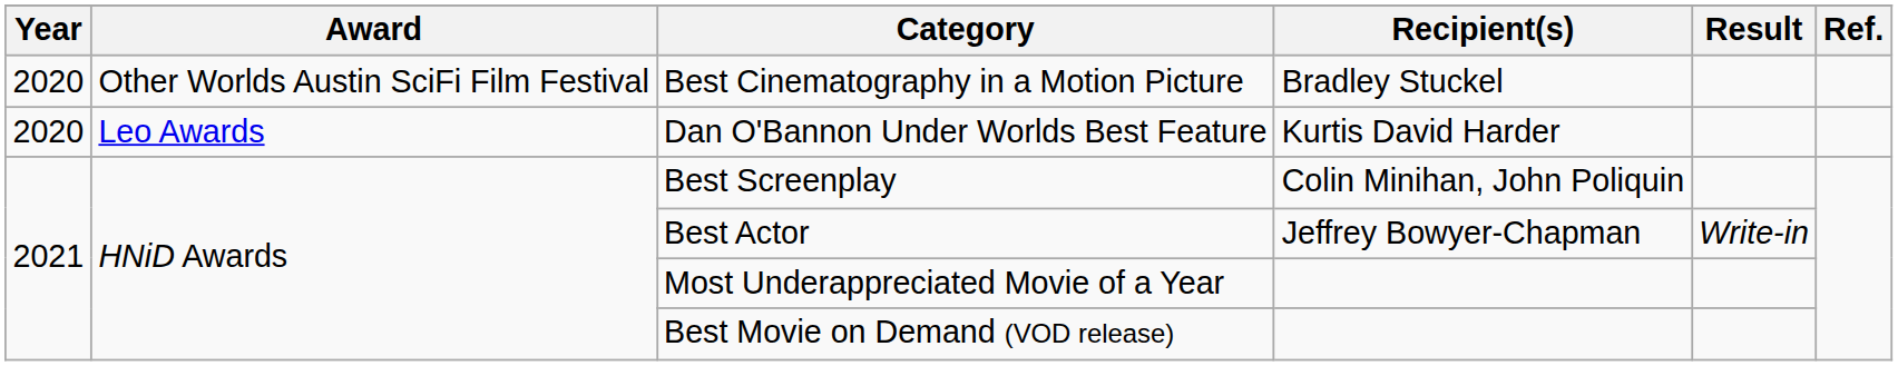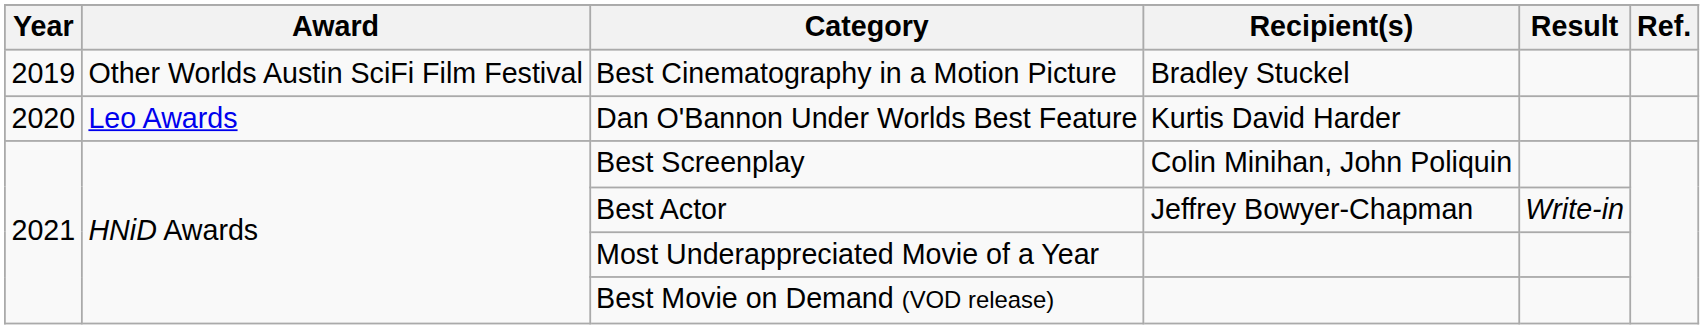 <table class="wikitable sortable">
 <tr style="background:#ccc; text-align:center;">
 </tr>
 <tr style="background:#ccc; text-align:center;">
 <th>Year</th>
 <th>Award</th>
 <th>Category</th>
 <th>Recipient(s)</th>
 <th>Result</th>
 <th>Ref.</th>
 </tr>
 <tr>
-<td>2020</td>
+<td>2019</td>
 <td>Other Worlds Austin SciFi Film Festival</td>
 <td>Best Cinematography in a Motion Picture</td>
 <td>Bradley Stuckel</td>
 <td></td>
 <td style="text-align:center"></td>
 </tr>
 <tr>
 <td>2020</td>
 <td><a href='#'>Leo Awards</a></td>
 <td>Dan O'Bannon Under Worlds Best Feature</td>
 <td>Kurtis David Harder</td>
 <td></td>
 <td style="text-align:center"></td>
 </tr>
 <tr>
 <td rowspan="4">2021</td>
 <td rowspan="4"><em>HNiD</em> Awards</td>
 <td>Best Screenplay</td>
 <td>Colin Minihan, John Poliquin</td>
 <td></td>
 <td style="text-align:center"; rowspan="4"></td>
 </tr>
 <tr>
 <td>Best Actor</td>
 <td>Jeffrey Bowyer-Chapman</td>
 <td style="text-align:center;"><em>Write-in</em></td>
 </tr>
 <tr>
 <td>Most Underappreciated Movie of a Year</td>
 <td></td>
 <td></td>
 </tr>
 <tr>
 <td>Best Movie on Demand <small>(VOD release)</small></td>
 <td></td>
 <td></td>
 </tr>
 </table>
